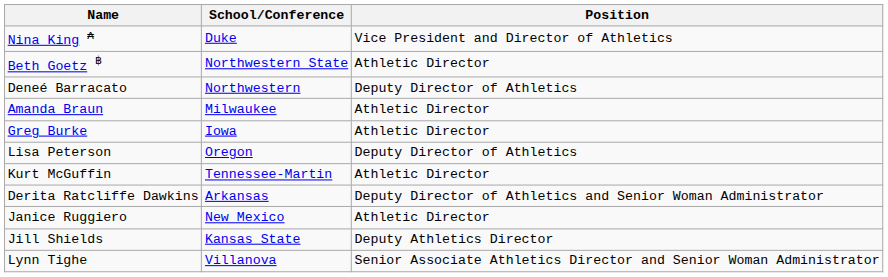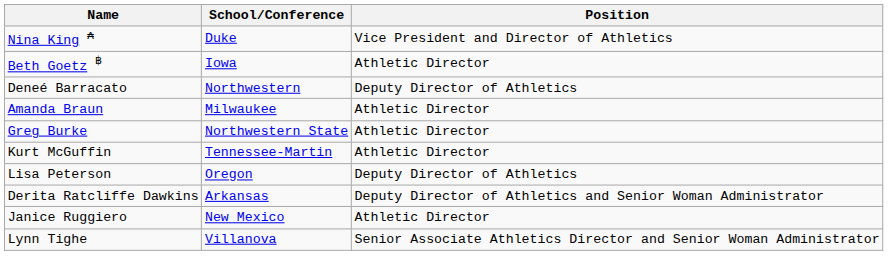 <table class="wikitable">
 <tr>
 <th>Name</th>
 <th>School/Conference</th>
 <th>Position</th>
 </tr>
 <tr>
 <td><a href='#'>Nina King</a> <sup>₳</sup></td>
 <td><a href='#'>Duke</a></td>
 <td>Vice President and Director of Athletics</td>
 </tr>
 <tr>
 <td><a href='#'>Beth Goetz</a> <sup>฿</sup></td>
-<td><a href='#'>Northwestern State</a></td>
+<td><a href='#'>Iowa</a></td>
 <td>Athletic Director</td>
 </tr>
 <tr>
 <td>Deneé Barracato</td>
 <td><a href='#'>Northwestern</a></td>
 <td>Deputy Director of Athletics</td>
 </tr>
 <tr>
 <td><a href='#'>Amanda Braun</a></td>
 <td><a href='#'>Milwaukee</a></td>
 <td>Athletic Director</td>
 </tr>
 <tr>
 <td><a href='#'>Greg Burke</a></td>
-<td><a href='#'>Iowa</a></td>
+<td><a href='#'>Northwestern State</a></td>
+<td>Athletic Director</td>
+</tr>
+<tr>
+<td>Kurt McGuffin</td>
+<td><a href='#'>Tennessee-Martin</a></td>
 <td>Athletic Director</td>
 </tr>
 <tr>
 <td>Lisa Peterson</td>
 <td><a href='#'>Oregon</a></td>
 <td>Deputy Director of Athletics</td>
-</tr>
-<tr>
-<td>Kurt McGuffin</td>
-<td><a href='#'>Tennessee-Martin</a></td>
-<td>Athletic Director</td>
 </tr>
 <tr>
 <td>Derita Ratcliffe Dawkins</td>
 <td><a href='#'>Arkansas</a></td>
 <td>Deputy Director of Athletics and Senior Woman Administrator</td>
 </tr>
 <tr>
 <td>Janice Ruggiero</td>
 <td><a href='#'>New Mexico</a></td>
 <td>Athletic Director</td>
 </tr>
 <tr>
-<td>Jill Shields</td>
-<td><a href='#'>Kansas State</a></td>
-<td>Deputy Athletics Director</td>
-</tr>
-<tr>
 <td>Lynn Tighe</td>
 <td><a href='#'>Villanova</a></td>
 <td>Senior Associate Athletics Director and Senior Woman Administrator</td>
 </tr>
 </table>
